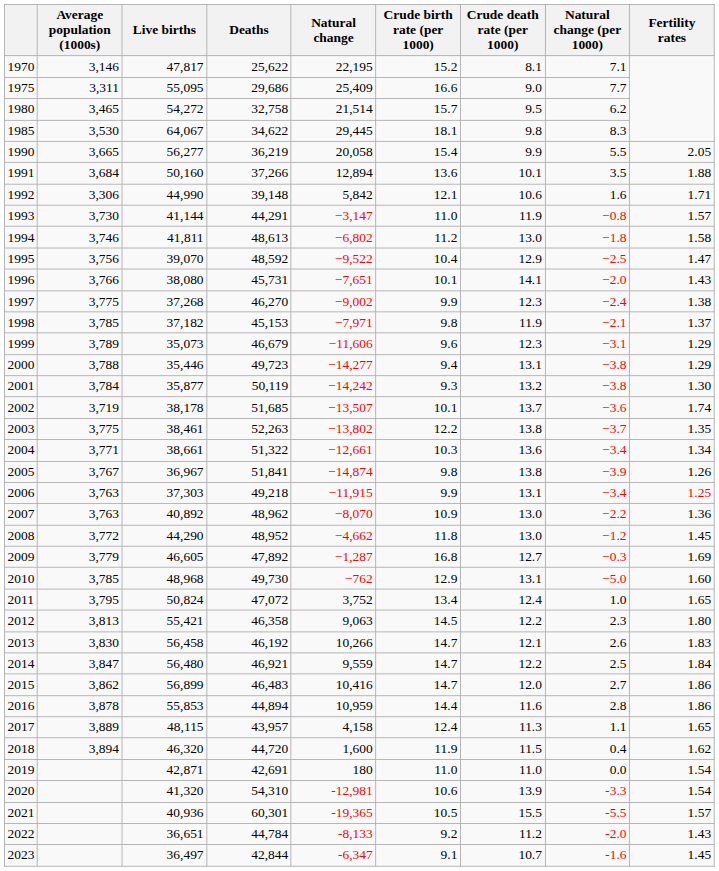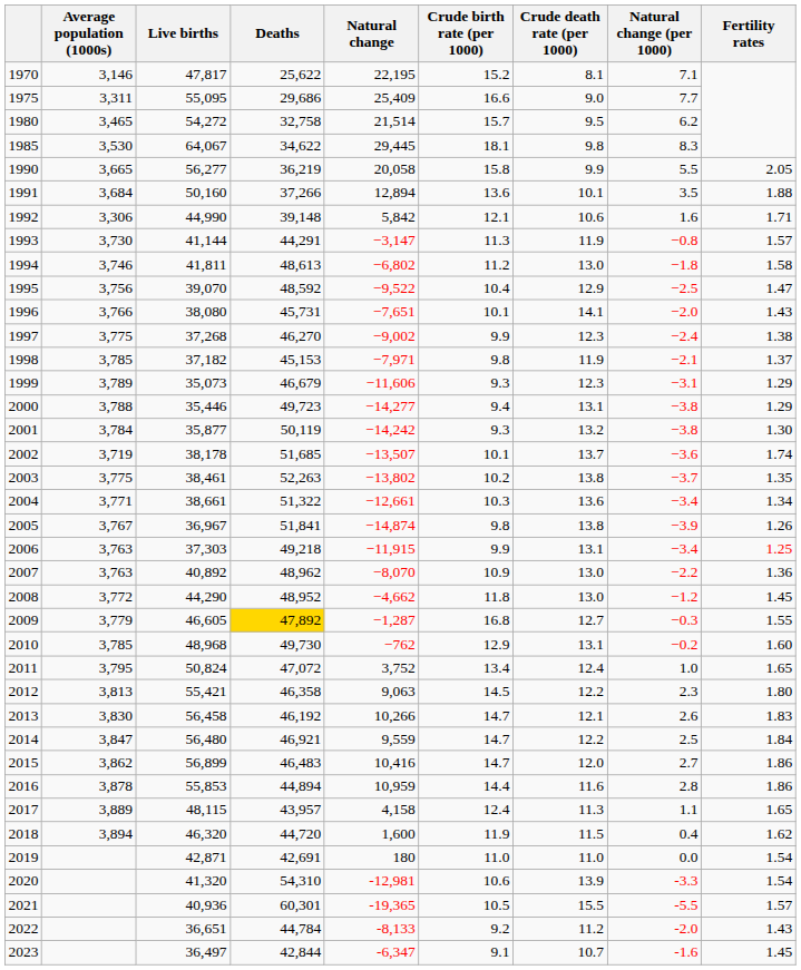 <table class="wikitable">
 <tr>
 <th></th>
 <th style="width:70pt;">Average population (1000s)</th>
 <th style="width:70pt;">Live births</th>
 <th style="width:70pt;">Deaths</th>
 <th style="width:70pt;">Natural change</th>
 <th style="width:70pt;">Crude birth rate (per 1000)</th>
 <th style="width:70pt;">Crude death rate (per 1000)</th>
 <th style="width:70pt;">Natural change (per 1000)</th>
 <th style="width:70pt;">Fertility rates</th>
 </tr>
 <tr>
 <td>1970</td>
 <td style="text-align:right;">3,146</td>
 <td style="text-align:right;">47,817</td>
 <td style="text-align:right;">25,622</td>
 <td style="text-align:right;">22,195</td>
 <td style="text-align:right;">15.2</td>
 <td style="text-align:right;">8.1</td>
 <td style="text-align:right;">7.1</td>
 </tr>
 <tr>
 <td>1975</td>
 <td style="text-align:right;">3,311</td>
 <td style="text-align:right;">55,095</td>
 <td style="text-align:right;">29,686</td>
 <td style="text-align:right;">25,409</td>
 <td style="text-align:right;">16.6</td>
 <td style="text-align:right;">9.0</td>
 <td style="text-align:right;">7.7</td>
 </tr>
 <tr>
 <td>1980</td>
 <td style="text-align:right;">3,465</td>
 <td style="text-align:right;">54,272</td>
 <td style="text-align:right;">32,758</td>
 <td style="text-align:right;">21,514</td>
 <td style="text-align:right;">15.7</td>
 <td style="text-align:right;">9.5</td>
 <td style="text-align:right;">6.2</td>
 </tr>
 <tr>
 <td>1985</td>
 <td style="text-align:right;">3,530</td>
 <td style="text-align:right;">64,067</td>
 <td style="text-align:right;">34,622</td>
 <td style="text-align:right;">29,445</td>
 <td style="text-align:right;">18.1</td>
 <td style="text-align:right;">9.8</td>
 <td style="text-align:right;">8.3</td>
 </tr>
 <tr>
 <td>1990</td>
 <td style="text-align:right;">3,665</td>
 <td style="text-align:right;">56,277</td>
 <td style="text-align:right;">36,219</td>
 <td style="text-align:right;">20,058</td>
-<td style="text-align:right;">15.4</td>
+<td style="text-align:right;">15.8</td>
 <td style="text-align:right;">9.9</td>
 <td style="text-align:right;">5.5</td>
 <td style="text-align:right;">2.05</td>
 </tr>
 <tr>
 <td>1991</td>
 <td style="text-align:right;">3,684</td>
 <td style="text-align:right;">50,160</td>
 <td style="text-align:right;">37,266</td>
 <td style="text-align:right;">12,894</td>
 <td style="text-align:right;">13.6</td>
 <td style="text-align:right;">10.1</td>
 <td style="text-align:right;">3.5</td>
 <td style="text-align:right;">1.88</td>
 </tr>
 <tr>
 <td>1992</td>
 <td style="text-align:right;">3,306</td>
 <td style="text-align:right;">44,990</td>
 <td style="text-align:right;">39,148</td>
 <td style="text-align:right;">5,842</td>
 <td style="text-align:right;">12.1</td>
 <td style="text-align:right;">10.6</td>
 <td style="text-align:right;">1.6</td>
 <td style="text-align:right;">1.71</td>
 </tr>
 <tr>
 <td>1993</td>
 <td style="text-align:right;">3,730</td>
 <td style="text-align:right;">41,144</td>
 <td style="text-align:right;">44,291</td>
 <td style="text-align:right; color:red;">−3,147</td>
-<td style="text-align:right;">11.0</td>
+<td style="text-align:right;">11.3</td>
 <td style="text-align:right;">11.9</td>
 <td style="text-align:right; color:red;">−0.8</td>
 <td style="text-align:right;">1.57</td>
 </tr>
 <tr>
 <td>1994</td>
 <td style="text-align:right;">3,746</td>
 <td style="text-align:right;">41,811</td>
 <td style="text-align:right;">48,613</td>
 <td style="text-align:right; color:red;">−6,802</td>
 <td style="text-align:right;">11.2</td>
 <td style="text-align:right;">13.0</td>
 <td style="text-align:right; color:red;">−1.8</td>
 <td style="text-align:right;">1.58</td>
 </tr>
 <tr>
 <td>1995</td>
 <td style="text-align:right;">3,756</td>
 <td style="text-align:right;">39,070</td>
 <td style="text-align:right;">48,592</td>
 <td style="text-align:right; color:red;">−9,522</td>
 <td style="text-align:right;">10.4</td>
 <td style="text-align:right;">12.9</td>
 <td style="text-align:right; color:red;">−2.5</td>
 <td style="text-align:right;">1.47</td>
 </tr>
 <tr>
 <td>1996</td>
 <td style="text-align:right;">3,766</td>
 <td style="text-align:right;">38,080</td>
 <td style="text-align:right;">45,731</td>
 <td style="text-align:right; color:red;">−7,651</td>
 <td style="text-align:right;">10.1</td>
 <td style="text-align:right;">14.1</td>
 <td style="text-align:right; color:red;">−2.0</td>
 <td style="text-align:right;">1.43</td>
 </tr>
 <tr>
 <td>1997</td>
 <td style="text-align:right;">3,775</td>
 <td style="text-align:right;">37,268</td>
 <td style="text-align:right;">46,270</td>
 <td style="text-align:right; color:red;">−9,002</td>
 <td style="text-align:right;">9.9</td>
 <td style="text-align:right;">12.3</td>
 <td style="text-align:right; color:red;">−2.4</td>
 <td style="text-align:right;">1.38</td>
 </tr>
 <tr>
 <td>1998</td>
 <td style="text-align:right;">3,785</td>
 <td style="text-align:right;">37,182</td>
 <td style="text-align:right;">45,153</td>
 <td style="text-align:right; color:red;">−7,971</td>
 <td style="text-align:right;">9.8</td>
 <td style="text-align:right;">11.9</td>
 <td style="text-align:right; color:red;">−2.1</td>
 <td style="text-align:right;">1.37</td>
 </tr>
 <tr>
 <td>1999</td>
 <td style="text-align:right;">3,789</td>
 <td style="text-align:right;">35,073</td>
 <td style="text-align:right;">46,679</td>
 <td style="text-align:right; color:red;">−11,606</td>
-<td style="text-align:right;">9.6</td>
+<td style="text-align:right;">9.3</td>
 <td style="text-align:right;">12.3</td>
 <td style="text-align:right; color:red;">−3.1</td>
 <td style="text-align:right;">1.29</td>
 </tr>
 <tr>
 <td>2000</td>
 <td style="text-align:right;">3,788</td>
 <td style="text-align:right;">35,446</td>
 <td style="text-align:right;">49,723</td>
 <td style="text-align:right; color:red;">−14,277</td>
 <td style="text-align:right;">9.4</td>
 <td style="text-align:right;">13.1</td>
 <td style="text-align:right; color:red;">−3.8</td>
 <td style="text-align:right;">1.29</td>
 </tr>
 <tr>
 <td>2001</td>
 <td style="text-align:right;">3,784</td>
 <td style="text-align:right;">35,877</td>
 <td style="text-align:right;">50,119</td>
 <td style="text-align:right; color:red;">−14,242</td>
 <td style="text-align:right;">9.3</td>
 <td style="text-align:right;">13.2</td>
 <td style="text-align:right; color:red;">−3.8</td>
 <td style="text-align:right;">1.30</td>
 </tr>
 <tr>
 <td>2002</td>
 <td style="text-align:right;">3,719</td>
 <td style="text-align:right;">38,178</td>
 <td style="text-align:right;">51,685</td>
 <td style="text-align:right; color:red;">−13,507</td>
 <td style="text-align:right;">10.1</td>
 <td style="text-align:right;">13.7</td>
 <td style="text-align:right; color:red;">−3.6</td>
 <td style="text-align:right;">1.74</td>
 </tr>
 <tr>
 <td>2003</td>
 <td style="text-align:right;">3,775</td>
 <td style="text-align:right;">38,461</td>
 <td style="text-align:right;">52,263</td>
 <td style="text-align:right; color:red;">−13,802</td>
-<td style="text-align:right;">12.2</td>
+<td style="text-align:right;">10.2</td>
 <td style="text-align:right;">13.8</td>
 <td style="text-align:right; color:red;">−3.7</td>
 <td style="text-align:right;">1.35</td>
 </tr>
 <tr>
 <td>2004</td>
 <td style="text-align:right;">3,771</td>
 <td style="text-align:right;">38,661</td>
 <td style="text-align:right;">51,322</td>
 <td style="text-align:right; color:red;">−12,661</td>
 <td style="text-align:right;">10.3</td>
 <td style="text-align:right;">13.6</td>
 <td style="text-align:right; color:red;">−3.4</td>
 <td style="text-align:right;">1.34</td>
 </tr>
 <tr>
 <td>2005</td>
 <td style="text-align:right;">3,767</td>
 <td style="text-align:right;">36,967</td>
 <td style="text-align:right;">51,841</td>
 <td style="text-align:right; color:red;">−14,874</td>
 <td style="text-align:right;">9.8</td>
 <td style="text-align:right;">13.8</td>
 <td style="text-align:right; color:red;">−3.9</td>
 <td style="text-align:right;">1.26</td>
 </tr>
 <tr>
 <td>2006</td>
 <td style="text-align:right;">3,763</td>
 <td style="text-align:right;">37,303</td>
 <td style="text-align:right;">49,218</td>
 <td style="text-align:right; color:red;">−11,915</td>
 <td style="text-align:right;">9.9</td>
 <td style="text-align:right;">13.1</td>
 <td style="text-align:right; color:red;">−3.4</td>
 <td style="text-align:right; color:red;">1.25</td>
 </tr>
 <tr>
 <td>2007</td>
 <td style="text-align:right;">3,763</td>
 <td style="text-align:right;">40,892</td>
 <td style="text-align:right;">48,962</td>
 <td style="text-align:right; color:red;">−8,070</td>
 <td style="text-align:right;">10.9</td>
 <td style="text-align:right;">13.0</td>
 <td style="text-align:right; color:red;">−2.2</td>
 <td style="text-align:right;">1.36</td>
 </tr>
 <tr>
 <td>2008</td>
 <td style="text-align:right;">3,772</td>
 <td style="text-align:right;">44,290</td>
 <td style="text-align:right;">48,952</td>
 <td style="text-align:right; color:red;">−4,662</td>
 <td style="text-align:right;">11.8</td>
 <td style="text-align:right;">13.0</td>
 <td style="text-align:right; color:red;">−1.2</td>
 <td style="text-align:right;">1.45</td>
 </tr>
 <tr>
 <td>2009</td>
 <td style="text-align:right;">3,779</td>
 <td style="text-align:right;">46,605</td>
-<td style="text-align:right;">47,892</td>
+<td style="background: gold; text-align:right;">47,892</td>
 <td style="text-align:right; color:red;">−1,287</td>
 <td style="text-align:right;">16.8</td>
 <td style="text-align:right;">12.7</td>
 <td style="text-align:right; color:red;">−0.3</td>
-<td style="text-align:right;">1.69</td>
+<td style="text-align:right;">1.55</td>
 </tr>
 <tr>
 <td>2010</td>
 <td style="text-align:right;">3,785</td>
 <td style="text-align:right;">48,968</td>
 <td style="text-align:right;">49,730</td>
 <td style="text-align:right; color:red;">−762</td>
 <td style="text-align:right;">12.9</td>
 <td style="text-align:right;">13.1</td>
-<td style="text-align:right; color:red;">−5.0</td>
+<td style="text-align:right; color:red;">−0.2</td>
 <td style="text-align:right;">1.60</td>
 </tr>
 <tr>
 <td>2011</td>
 <td style="text-align:right;">3,795</td>
 <td style="text-align:right;">50,824</td>
 <td style="text-align:right;">47,072</td>
 <td style="text-align:right;">3,752</td>
 <td style="text-align:right;">13.4</td>
 <td style="text-align:right;">12.4</td>
 <td style="text-align:right;">1.0</td>
 <td style="text-align:right;">1.65</td>
 </tr>
 <tr>
 <td>2012</td>
 <td style="text-align:right;">3,813</td>
 <td style="text-align:right;">55,421</td>
 <td style="text-align:right;">46,358</td>
 <td style="text-align:right;">9,063</td>
 <td style="text-align:right;">14.5</td>
 <td style="text-align:right;">12.2</td>
 <td style="text-align:right;">2.3</td>
 <td style="text-align:right;">1.80</td>
 </tr>
 <tr>
 <td>2013</td>
 <td style="text-align:right;">3,830</td>
 <td style="text-align:right;">56,458</td>
 <td style="text-align:right;">46,192</td>
 <td style="text-align:right;">10,266</td>
 <td style="text-align:right;">14.7</td>
 <td style="text-align:right;">12.1</td>
 <td style="text-align:right;">2.6</td>
 <td style="text-align:right;">1.83</td>
 </tr>
 <tr>
 <td>2014</td>
 <td style="text-align:right;">3,847</td>
 <td style="text-align:right;">56,480</td>
 <td style="text-align:right;">46,921</td>
 <td style="text-align:right;">9,559</td>
 <td style="text-align:right;">14.7</td>
 <td style="text-align:right;">12.2</td>
 <td style="text-align:right;">2.5</td>
 <td style="text-align:right;">1.84</td>
 </tr>
 <tr>
 <td>2015</td>
 <td style="text-align:right;">3,862</td>
 <td style="text-align:right;">56,899</td>
 <td style="text-align:right;">46,483</td>
 <td style="text-align:right;">10,416</td>
 <td style="text-align:right;">14.7</td>
 <td style="text-align:right;">12.0</td>
 <td style="text-align:right;">2.7</td>
 <td style="text-align:right;">1.86</td>
 </tr>
 <tr>
 <td>2016</td>
 <td style="text-align:right;">3,878</td>
 <td style="text-align:right;">55,853</td>
 <td style="text-align:right;">44,894</td>
 <td style="text-align:right;">10,959</td>
 <td style="text-align:right;">14.4</td>
 <td style="text-align:right;">11.6</td>
 <td style="text-align:right;">2.8</td>
 <td style="text-align:right;">1.86</td>
 </tr>
 <tr>
 <td>2017</td>
 <td style="text-align:right;">3,889</td>
 <td style="text-align:right;">48,115</td>
 <td style="text-align:right;">43,957</td>
 <td style="text-align:right;">4,158</td>
 <td style="text-align:right;">12.4</td>
 <td style="text-align:right;">11.3</td>
 <td style="text-align:right;">1.1</td>
 <td style="text-align:right;">1.65</td>
 </tr>
 <tr>
 <td>2018</td>
 <td style="text-align:right;">3,894</td>
 <td style="text-align:right;">46,320</td>
 <td style="text-align:right;">44,720</td>
 <td style="text-align:right;">1,600</td>
 <td style="text-align:right;">11.9</td>
 <td style="text-align:right;">11.5</td>
 <td style="text-align:right;">0.4</td>
 <td style="text-align:right;">1.62</td>
 </tr>
 <tr>
 <td>2019</td>
 <td style="text-align:right;"></td>
 <td style="text-align:right;">42,871</td>
 <td style="text-align:right;">42,691</td>
 <td style="text-align:right;">180</td>
 <td style="text-align:right;">11.0</td>
 <td style="text-align:right;">11.0</td>
 <td style="text-align:right;">0.0</td>
 <td style="text-align:right;">1.54</td>
 </tr>
 <tr>
 <td>2020</td>
 <td style="text-align:right;"></td>
 <td style="text-align:right;">41,320</td>
 <td style="text-align:right;">54,310</td>
 <td style="text-align:right; color:red;">-12,981</td>
 <td style="text-align:right;">10.6</td>
 <td style="text-align:right;">13.9</td>
 <td style="text-align:right; color:red;">-3.3</td>
 <td style="text-align:right;">1.54</td>
 </tr>
 <tr>
 <td>2021</td>
 <td style="text-align:right;"></td>
 <td style="text-align:right;">40,936</td>
 <td style="text-align:right;">60,301</td>
 <td style="text-align:right; color:red;">-19,365</td>
 <td style="text-align:right;">10.5</td>
 <td style="text-align:right;">15.5</td>
 <td style="text-align:right; color:red;">-5.5</td>
 <td style="text-align:right;">1.57</td>
 </tr>
 <tr>
 <td>2022</td>
 <td style="text-align:right;"></td>
 <td style="text-align:right;">36,651</td>
 <td style="text-align:right;">44,784</td>
 <td style="text-align:right; color:red;">-8,133</td>
 <td style="text-align:right;">9.2</td>
 <td style="text-align:right;">11.2</td>
 <td style="text-align:right; color:red;">-2.0</td>
 <td style="text-align:right;">1.43</td>
 </tr>
 <tr>
 <td>2023</td>
 <td style="text-align:right;"></td>
 <td style="text-align:right;">36,497</td>
 <td style="text-align:right;">42,844</td>
 <td style="text-align:right; color:red;">-6,347</td>
 <td style="text-align:right;">9.1</td>
 <td style="text-align:right;">10.7</td>
 <td style="text-align:right; color:red;">-1.6</td>
 <td style="text-align:right;">1.45</td>
 </tr>
 </table>
